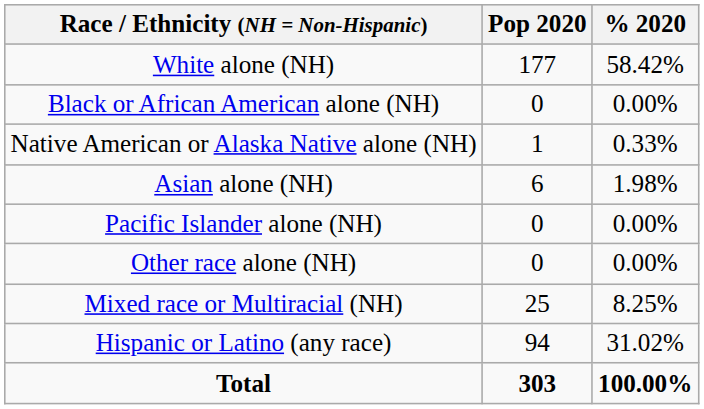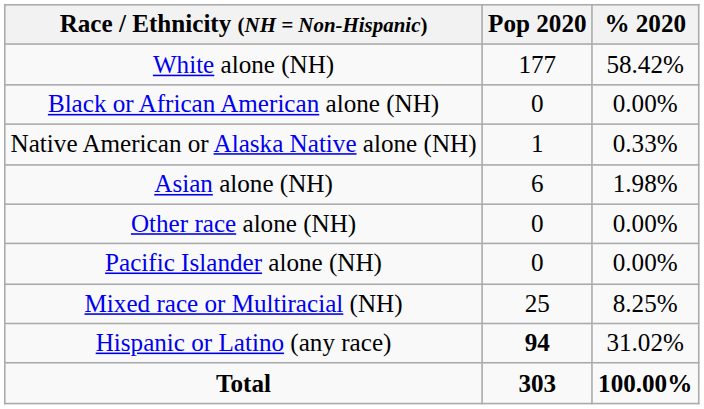 <table class="wikitable" style="text-align:center;">
 <tr>
 <th>Race / Ethnicity <small>(<em>NH = Non-Hispanic</em>)</small></th>
 <th>Pop 2020</th>
 <th>% 2020</th>
 </tr>
 <tr>
 <td><a href='#'>White</a> alone (NH)</td>
 <td>177</td>
 <td>58.42%</td>
 </tr>
 <tr>
 <td><a href='#'>Black or African American</a> alone (NH)</td>
 <td>0</td>
 <td>0.00%</td>
 </tr>
 <tr>
 <td>Native American or <a href='#'>Alaska Native</a> alone (NH)</td>
 <td>1</td>
 <td>0.33%</td>
 </tr>
 <tr>
 <td><a href='#'>Asian</a> alone (NH)</td>
 <td>6</td>
 <td>1.98%</td>
 </tr>
 <tr>
-<td><a href='#'>Pacific Islander</a> alone (NH)</td>
+<td><a href='#'>Other race</a> alone (NH)</td>
 <td>0</td>
 <td>0.00%</td>
 </tr>
 <tr>
-<td><a href='#'>Other race</a> alone (NH)</td>
+<td><a href='#'>Pacific Islander</a> alone (NH)</td>
 <td>0</td>
 <td>0.00%</td>
 </tr>
 <tr>
 <td><a href='#'>Mixed race or Multiracial</a> (NH)</td>
 <td>25</td>
 <td>8.25%</td>
 </tr>
 <tr>
 <td><a href='#'>Hispanic or Latino</a> (any race)</td>
-<td>94</td>
+<td><strong>94</strong></td>
 <td>31.02%</td>
 </tr>
 <tr>
 <td><strong>Total</strong></td>
 <td><strong>303</strong></td>
 <td><strong>100.00%</strong></td>
 </tr>
 </table>
